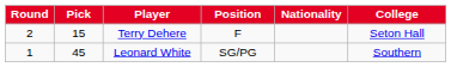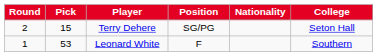 <table class="wikitable sortable sortable">
 <tr>
 <th style="background:#E30022; color:white" width="10%">Round</th>
 <th style="background:#E30022; color:white" width="10%">Pick</th>
 <th style="background:#E30022; color:white" width="20%">Player</th>
 <th style="background:#E30022; color:white" width="15%">Position</th>
 <th style="background:#E30022; color:white" width="15%">Nationality</th>
 <th style="background:#E30022; color:white" width="20%">College</th>
 </tr>
 <tr style="text-align: center">
 <td>2</td>
 <td>15</td>
 <td><a href='#'>Terry Dehere</a></td>
-<td>F</td>
+<td>SG/PG</td>
 <td></td>
 <td><a href='#'>Seton Hall</a></td>
 </tr>
 <tr style="text-align: center">
 <td>1</td>
-<td>45</td>
+<td>53</td>
 <td><a href='#'>Leonard White</a></td>
-<td>SG/PG</td>
+<td>F</td>
 <td></td>
 <td><a href='#'>Southern</a></td>
 </tr>
 </table>
